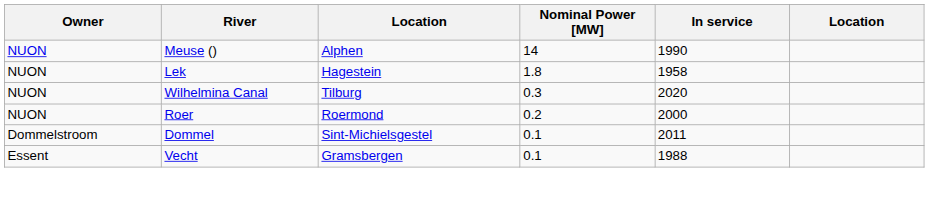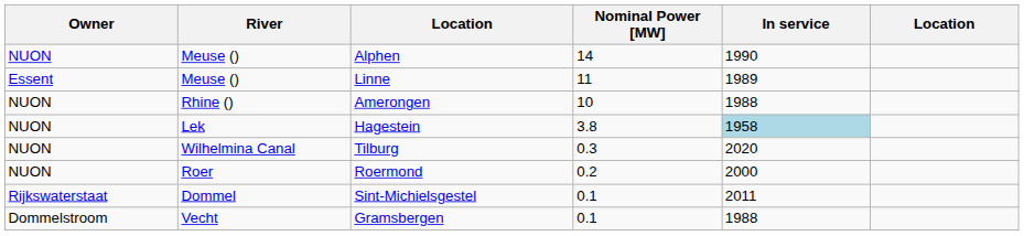 <table class="wikitable sortable" width="70%">
 <tr>
 <th style="width:14%;" bgcolor="#CEDAF2">Owner<br></th>
 <th style="width:14%;" bgcolor="#CEDAF2">River</th>
 <th style="width:18%;" bgcolor="#CEDAF2">Location</th>
 <th style="width:12%;" bgcolor="#CEDAF2">Nominal Power<br>[MW]</th>
 <th style="width:12%;" bgcolor="#CEDAF2">In service</th>
 <th style="width:12%;" bgcolor="#CEDAF2">Location</th>
 </tr>
 <tr>
 <td><a href='#'>NUON</a></td>
 <td><a href='#'>Meuse</a> ()</td>
 <td><a href='#'>Alphen</a></td>
 <td>14</td>
 <td>1990</td>
 <td></td>
 </tr>
 <tr>
+<td><a href='#'>Essent</a></td>
+<td><a href='#'>Meuse</a> ()</td>
+<td><a href='#'>Linne</a></td>
+<td>11</td>
+<td>1989</td>
+<td></td>
+</tr>
+<tr>
+<td>NUON</td>
+<td><a href='#'>Rhine</a> ()</td>
+<td><a href='#'>Amerongen</a></td>
+<td>10</td>
+<td>1988</td>
+<td></td>
+</tr>
+<tr>
 <td>NUON</td>
 <td><a href='#'>Lek</a></td>
 <td><a href='#'>Hagestein</a></td>
-<td>1.8</td>
-<td>1958</td>
+<td>3.8</td>
+<td style="background: lightblue;">1958</td>
 <td></td>
 </tr>
 <tr>
 <td>NUON</td>
 <td><a href='#'>Wilhelmina Canal</a></td>
 <td><a href='#'>Tilburg</a></td>
 <td>0.3</td>
 <td>2020</td>
 <td></td>
 </tr>
 <tr>
 <td>NUON</td>
 <td><a href='#'>Roer</a></td>
 <td><a href='#'>Roermond</a></td>
 <td>0.2</td>
 <td>2000</td>
 <td></td>
 </tr>
 <tr>
-<td>Dommelstroom</td>
+<td><a href='#'>Rijkswaterstaat</a></td>
 <td><a href='#'>Dommel</a></td>
 <td><a href='#'>Sint-Michielsgestel</a></td>
 <td>0.1</td>
 <td>2011</td>
 <td></td>
 </tr>
 <tr>
-<td>Essent</td>
+<td>Dommelstroom</td>
 <td><a href='#'>Vecht</a></td>
 <td><a href='#'>Gramsbergen</a></td>
 <td>0.1</td>
 <td>1988</td>
 <td></td>
 </tr>
 </table>
